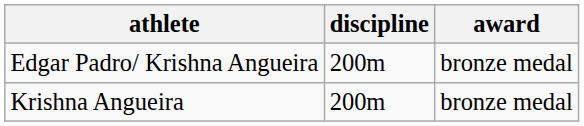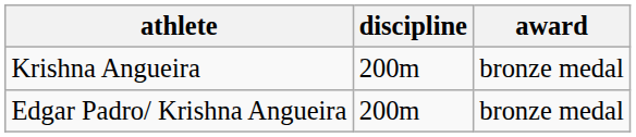 <table class="wikitable">
 <tr>
 <th>athlete</th>
 <th>discipline</th>
 <th>award</th>
 </tr>
 <tr>
+<td>Krishna Angueira</td>
+<td>200m</td>
+<td>bronze medal</td>
+</tr>
+<tr>
 <td>Edgar Padro/ Krishna Angueira</td>
 <td>200m</td>
 <td>bronze medal</td>
 </tr>
-<tr>
-<td>Krishna Angueira</td>
-<td>200m</td>
-<td>bronze medal</td>
-</tr>
 </table>
